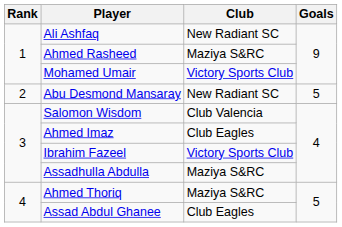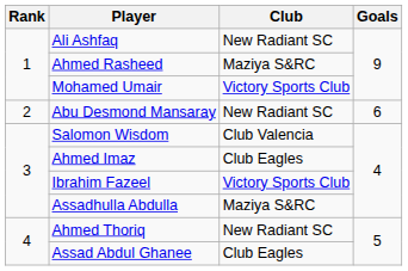 <table class="wikitable" style="text-align:center">
 <tr>
 <th>Rank</th>
 <th>Player</th>
 <th>Club</th>
 <th>Goals</th>
 </tr>
 <tr>
 <td rowspan="3">1</td>
 <td align="left"> <a href='#'>Ali Ashfaq</a></td>
 <td align="left">New Radiant SC</td>
 <td rowspan="3">9</td>
 </tr>
 <tr>
 <td align="left"> <a href='#'>Ahmed Rasheed</a></td>
 <td align="left">Maziya S&RC</td>
 </tr>
 <tr>
 <td align="left"> <a href='#'>Mohamed Umair</a></td>
 <td align="left"><a href='#'>Victory Sports Club</a></td>
 </tr>
 <tr>
 <td rowspan="1">2</td>
 <td align="left"> <a href='#'>Abu Desmond Mansaray</a></td>
 <td align="left">New Radiant SC</td>
-<td rowspan="1">5</td>
+<td rowspan="1">6</td>
 </tr>
 <tr>
 <td rowspan="4">3</td>
 <td align="left"> <a href='#'>Salomon Wisdom</a></td>
 <td align="left">Club Valencia</td>
 <td rowspan="4">4</td>
 </tr>
 <tr>
 <td align="left"> <a href='#'>Ahmed Imaz</a></td>
 <td align="left">Club Eagles</td>
 </tr>
 <tr>
 <td align="left"> <a href='#'>Ibrahim Fazeel</a></td>
 <td align="left"><a href='#'>Victory Sports Club</a></td>
 </tr>
 <tr>
 <td align="left"> <a href='#'>Assadhulla Abdulla</a></td>
 <td align="left">Maziya S&RC</td>
 </tr>
 <tr>
 <td rowspan="2">4</td>
 <td align="left"> <a href='#'>Ahmed Thoriq</a></td>
-<td align="left">Maziya S&RC</td>
+<td align="left">New Radiant SC</td>
 <td rowspan="2">5</td>
 </tr>
 <tr>
 <td align="left"> <a href='#'>Assad Abdul Ghanee</a></td>
 <td align="left">Club Eagles</td>
 </tr>
 </table>
